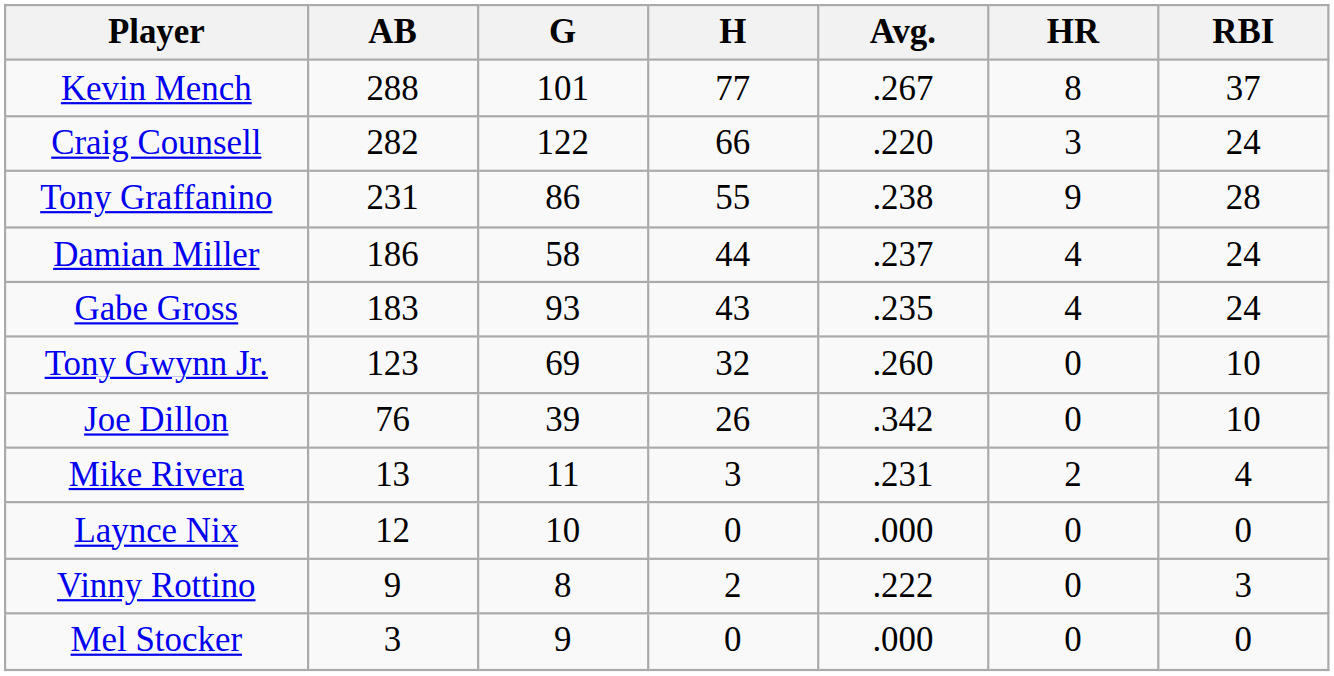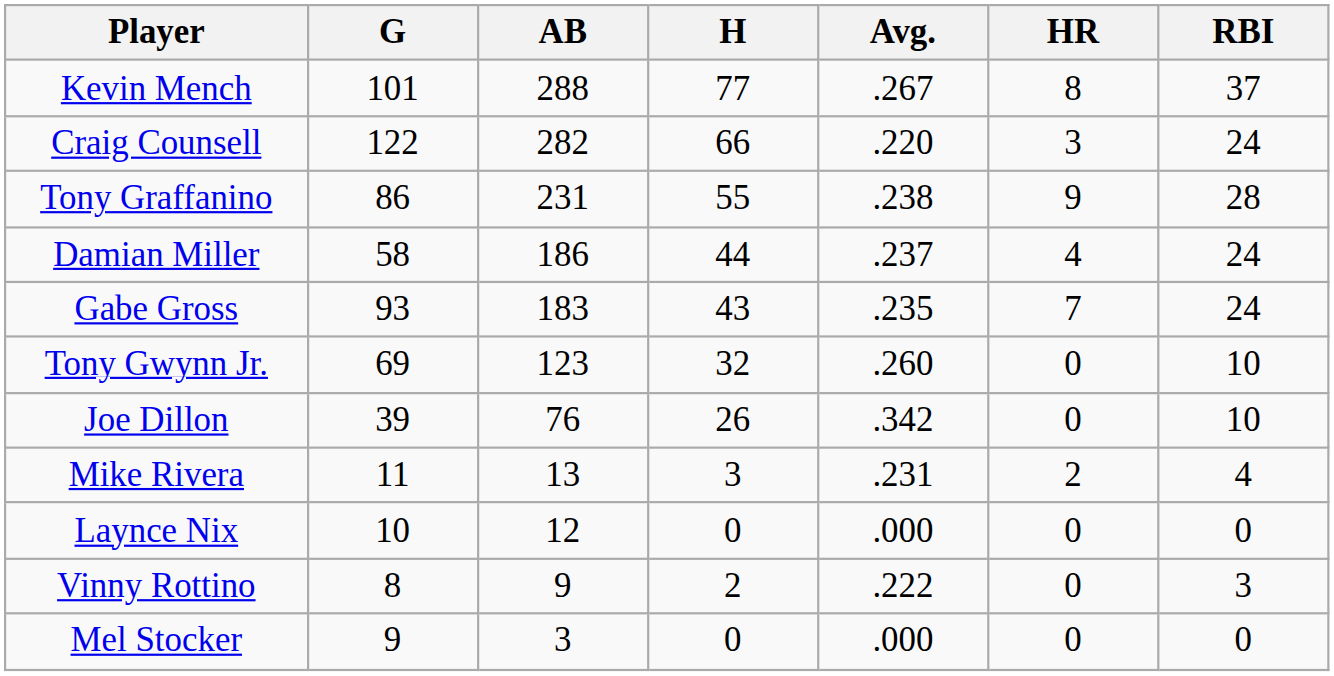 <table class="wikitable sortable">
 <tr>
 <th bgcolor="#DDDDFF" width="16%">Player</th>
+<th bgcolor="#DDDDFF" width="9%">G</th>
 <th bgcolor="#DDDDFF" width="9%">AB</th>
-<th bgcolor="#DDDDFF" width="9%">G</th>
 <th bgcolor="#DDDDFF" width="9%">H</th>
 <th bgcolor="#DDDDFF" width="9%">Avg.</th>
 <th bgcolor="#DDDDFF" width="9%">HR</th>
 <th bgcolor="#DDDDFF" width="9%">RBI</th>
 </tr>
 <tr align=center>
 <td><a href='#'>Kevin Mench</a></td>
+<td>101</td>
 <td>288</td>
-<td>101</td>
 <td>77</td>
 <td>.267</td>
 <td>8</td>
 <td>37</td>
 </tr>
 <tr align=center>
 <td><a href='#'>Craig Counsell</a></td>
+<td>122</td>
 <td>282</td>
-<td>122</td>
 <td>66</td>
 <td>.220</td>
 <td>3</td>
 <td>24</td>
 </tr>
 <tr align=center>
 <td><a href='#'>Tony Graffanino</a></td>
+<td>86</td>
 <td>231</td>
-<td>86</td>
 <td>55</td>
 <td>.238</td>
 <td>9</td>
 <td>28</td>
 </tr>
 <tr align=center>
 <td><a href='#'>Damian Miller</a></td>
+<td>58</td>
 <td>186</td>
-<td>58</td>
 <td>44</td>
 <td>.237</td>
 <td>4</td>
 <td>24</td>
 </tr>
 <tr align=center>
 <td><a href='#'>Gabe Gross</a></td>
+<td>93</td>
 <td>183</td>
-<td>93</td>
 <td>43</td>
 <td>.235</td>
-<td>4</td>
+<td>7</td>
 <td>24</td>
 </tr>
 <tr align=center>
 <td><a href='#'>Tony Gwynn Jr.</a></td>
+<td>69</td>
 <td>123</td>
-<td>69</td>
 <td>32</td>
 <td>.260</td>
 <td>0</td>
 <td>10</td>
 </tr>
 <tr align=center>
 <td><a href='#'>Joe Dillon</a></td>
+<td>39</td>
 <td>76</td>
-<td>39</td>
 <td>26</td>
 <td>.342</td>
 <td>0</td>
 <td>10</td>
 </tr>
 <tr align=center>
 <td><a href='#'>Mike Rivera</a></td>
+<td>11</td>
 <td>13</td>
-<td>11</td>
 <td>3</td>
 <td>.231</td>
 <td>2</td>
 <td>4</td>
 </tr>
 <tr align=center>
 <td><a href='#'>Laynce Nix</a></td>
+<td>10</td>
 <td>12</td>
-<td>10</td>
 <td>0</td>
 <td>.000</td>
 <td>0</td>
 <td>0</td>
 </tr>
 <tr align=center>
 <td><a href='#'>Vinny Rottino</a></td>
+<td>8</td>
 <td>9</td>
-<td>8</td>
 <td>2</td>
 <td>.222</td>
 <td>0</td>
 <td>3</td>
 </tr>
 <tr align=center>
 <td><a href='#'>Mel Stocker</a></td>
+<td>9</td>
 <td>3</td>
-<td>9</td>
 <td>0</td>
 <td>.000</td>
 <td>0</td>
 <td>0</td>
 </tr>
 </table>
